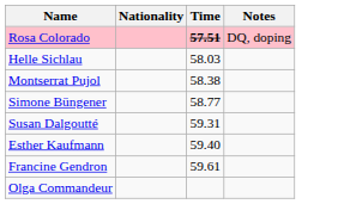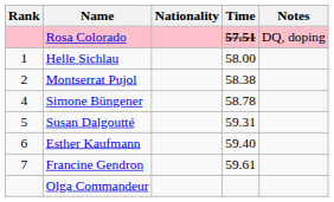 <table class="wikitable sortable" style="text-align:center">
 <tr>
+<th>Rank</th>
 <th>Name</th>
 <th>Nationality</th>
 <th>Time</th>
 <th>Notes</th>
 </tr>
 <tr bgcolor=pink>
+<td><s></s></td>
 <td align=left><a href='#'>Rosa Colorado</a></td>
 <td align=left></td>
 <td><strong><s>57.51</s></strong></td>
 <td>DQ, doping</td>
 </tr>
 <tr>
+<td>1</td>
 <td align=left><a href='#'>Helle Sichlau</a></td>
 <td align=left></td>
-<td>58.03</td>
+<td>58.00</td>
 <td></td>
 </tr>
 <tr>
+<td>2</td>
 <td align=left><a href='#'>Montserrat Pujol</a></td>
 <td align=left></td>
 <td>58.38</td>
 <td></td>
 </tr>
 <tr>
+<td>4</td>
 <td align=left><a href='#'>Simone Büngener</a></td>
 <td align=left></td>
-<td>58.77</td>
+<td>58.78</td>
 <td></td>
 </tr>
 <tr>
+<td>5</td>
 <td align=left><a href='#'>Susan Dalgoutté</a></td>
 <td align=left></td>
 <td>59.31</td>
 <td></td>
 </tr>
 <tr>
+<td>6</td>
 <td align=left><a href='#'>Esther Kaufmann</a></td>
 <td align=left></td>
 <td>59.40</td>
 <td></td>
 </tr>
 <tr>
+<td>7</td>
 <td align=left><a href='#'>Francine Gendron</a></td>
 <td align=left></td>
 <td>59.61</td>
 <td></td>
 </tr>
 <tr>
+<td></td>
 <td align=left><a href='#'>Olga Commandeur</a></td>
 <td align=left></td>
 <td></td>
 <td></td>
 </tr>
 </table>
